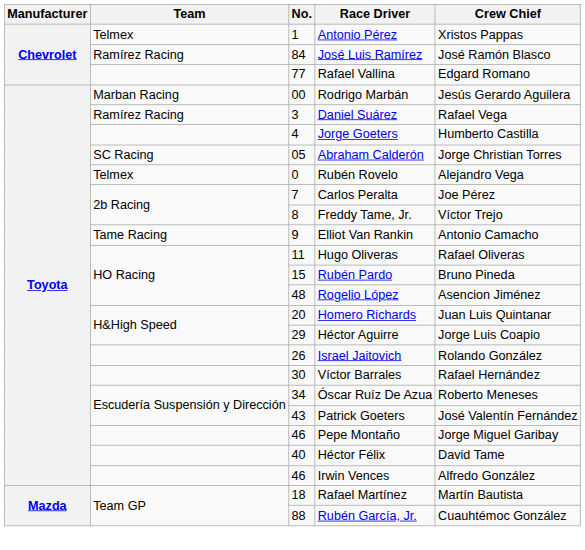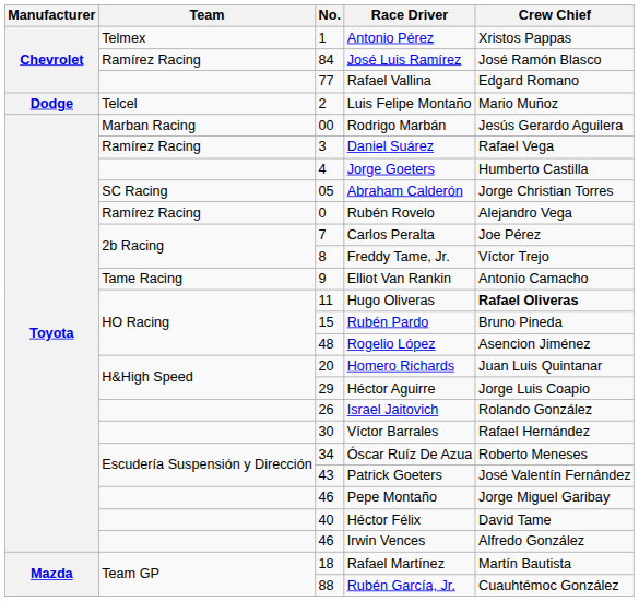 <table class="wikitable">
 <tr>
 <th>Manufacturer</th>
 <th>Team</th>
 <th>No.</th>
 <th>Race Driver</th>
 <th>Crew Chief</th>
 </tr>
 <tr>
 <th rowspan=3><a href='#'>Chevrolet</a></th>
 <td>Telmex</td>
 <td>1</td>
 <td><a href='#'>Antonio Pérez</a></td>
 <td>Xristos Pappas</td>
 </tr>
 <tr>
 <td>Ramírez Racing</td>
 <td>84</td>
 <td><a href='#'>José Luis Ramírez</a></td>
 <td>José Ramón Blasco</td>
 </tr>
 <tr>
 <td></td>
 <td>77</td>
 <td>Rafael Vallina</td>
 <td>Edgard Romano</td>
 </tr>
 <tr>
+<th><a href='#'>Dodge</a></th>
+<td>Telcel</td>
+<td>2</td>
+<td>Luis Felipe Montaño</td>
+<td>Mario Muñoz</td>
+</tr>
+<tr>
 <th rowspan=20><a href='#'>Toyota</a></th>
 <td>Marban Racing</td>
 <td>00</td>
 <td>Rodrigo Marbán</td>
 <td>Jesús Gerardo Aguilera</td>
 </tr>
 <tr>
 <td>Ramírez Racing</td>
 <td>3</td>
 <td><a href='#'>Daniel Suárez</a></td>
 <td>Rafael Vega</td>
 </tr>
 <tr>
 <td></td>
 <td>4</td>
 <td><a href='#'>Jorge Goeters</a></td>
 <td>Humberto Castilla</td>
 </tr>
 <tr>
 <td>SC Racing</td>
 <td>05</td>
 <td><a href='#'>Abraham Calderón</a></td>
 <td>Jorge Christian Torres</td>
 </tr>
 <tr>
-<td>Telmex</td>
+<td>Ramírez Racing</td>
 <td>0</td>
 <td>Rubén Rovelo</td>
 <td>Alejandro Vega</td>
 </tr>
 <tr>
 <td rowspan=2>2b Racing</td>
 <td>7</td>
 <td>Carlos Peralta</td>
 <td>Joe Pérez</td>
 </tr>
 <tr>
 <td>8</td>
 <td>Freddy Tame, Jr.</td>
 <td>Víctor Trejo</td>
 </tr>
 <tr>
 <td>Tame Racing</td>
 <td>9</td>
 <td>Elliot Van Rankin</td>
 <td>Antonio Camacho</td>
 </tr>
 <tr>
 <td rowspan=3>HO Racing</td>
 <td>11</td>
 <td>Hugo Oliveras</td>
-<td>Rafael Oliveras</td>
+<td><strong>Rafael Oliveras</strong></td>
 </tr>
 <tr>
 <td>15</td>
 <td><a href='#'>Rubén Pardo</a></td>
 <td>Bruno Pineda</td>
 </tr>
 <tr>
 <td>48</td>
 <td><a href='#'>Rogelio López</a></td>
 <td>Asencion Jiménez</td>
 </tr>
 <tr>
 <td rowspan=2>H&High Speed</td>
 <td>20</td>
 <td><a href='#'>Homero Richards</a></td>
 <td>Juan Luis Quintanar</td>
 </tr>
 <tr>
 <td>29</td>
 <td>Héctor Aguirre</td>
 <td>Jorge Luis Coapio</td>
 </tr>
 <tr>
 <td></td>
 <td>26</td>
 <td><a href='#'>Israel Jaitovich</a></td>
 <td>Rolando González</td>
 </tr>
 <tr>
 <td></td>
 <td>30</td>
 <td>Víctor Barrales</td>
 <td>Rafael Hernández</td>
 </tr>
 <tr>
 <td rowspan=2>Escudería Suspensión y Dirección</td>
 <td>34</td>
 <td>Óscar Ruíz De Azua</td>
 <td>Roberto Meneses</td>
 </tr>
 <tr>
 <td>43</td>
 <td>Patrick Goeters</td>
 <td>José Valentín Fernández</td>
 </tr>
 <tr>
 <td></td>
 <td>46</td>
 <td>Pepe Montaño</td>
 <td>Jorge Miguel Garibay</td>
 </tr>
 <tr>
 <td></td>
 <td>40</td>
 <td>Héctor Félix</td>
 <td>David Tame</td>
 </tr>
 <tr>
 <td></td>
 <td>46</td>
 <td>Irwin Vences</td>
 <td>Alfredo González</td>
 </tr>
 <tr>
 <th rowspan=2><a href='#'>Mazda</a></th>
 <td rowspan=2>Team GP</td>
 <td>18</td>
 <td>Rafael Martínez</td>
 <td>Martín Bautista</td>
 </tr>
 <tr>
 <td>88</td>
 <td><a href='#'>Rubén García, Jr.</a></td>
 <td>Cuauhtémoc González</td>
 </tr>
 </table>
